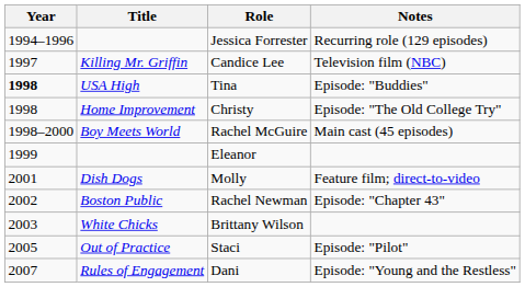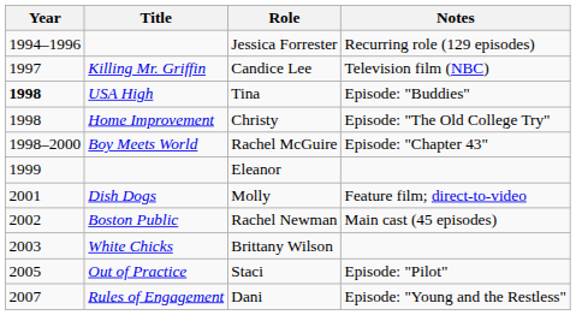 <table class="wikitable sortable plainrowheaders">
 <tr>
 <th>Year</th>
 <th>Title</th>
 <th>Role</th>
 <th class="unsortable">Notes</th>
 </tr>
 <tr>
 <td>1994–1996</td>
 <td><em></em></td>
 <td>Jessica Forrester</td>
 <td>Recurring role (129 episodes)</td>
 </tr>
 <tr>
 <td>1997</td>
 <td><em><a href='#'>Killing Mr. Griffin</a></em></td>
 <td>Candice Lee</td>
 <td>Television film (<a href='#'>NBC</a>)</td>
 </tr>
 <tr>
 <td><strong>1998</strong></td>
 <td><em><a href='#'>USA High</a></em></td>
 <td>Tina</td>
 <td>Episode: "Buddies"</td>
 </tr>
 <tr>
 <td>1998</td>
 <td><em><a href='#'>Home Improvement</a></em></td>
 <td>Christy</td>
 <td>Episode: "The Old College Try"</td>
 </tr>
 <tr>
 <td>1998–2000</td>
 <td><em><a href='#'>Boy Meets World</a></em></td>
 <td>Rachel McGuire</td>
-<td>Main cast (45 episodes)</td>
+<td>Episode: "Chapter 43"</td>
 </tr>
 <tr>
 <td>1999</td>
 <td><em></em></td>
 <td>Eleanor</td>
 <td></td>
 </tr>
 <tr>
 <td>2001</td>
 <td><em><a href='#'>Dish Dogs</a></em></td>
 <td>Molly</td>
 <td>Feature film; <a href='#'>direct-to-video</a></td>
 </tr>
 <tr>
 <td>2002</td>
 <td><em><a href='#'>Boston Public</a></em></td>
 <td>Rachel Newman</td>
-<td>Episode: "Chapter 43"</td>
+<td>Main cast (45 episodes)</td>
 </tr>
 <tr>
 <td>2003</td>
 <td><em><a href='#'>White Chicks</a></em></td>
 <td>Brittany Wilson</td>
 <td></td>
 </tr>
 <tr>
 <td>2005</td>
 <td><em><a href='#'>Out of Practice</a></em></td>
 <td>Staci</td>
 <td>Episode: "Pilot"</td>
 </tr>
 <tr>
 <td>2007</td>
 <td><em><a href='#'>Rules of Engagement</a></em></td>
 <td>Dani</td>
 <td>Episode: "Young and the Restless"</td>
 </tr>
 </table>
